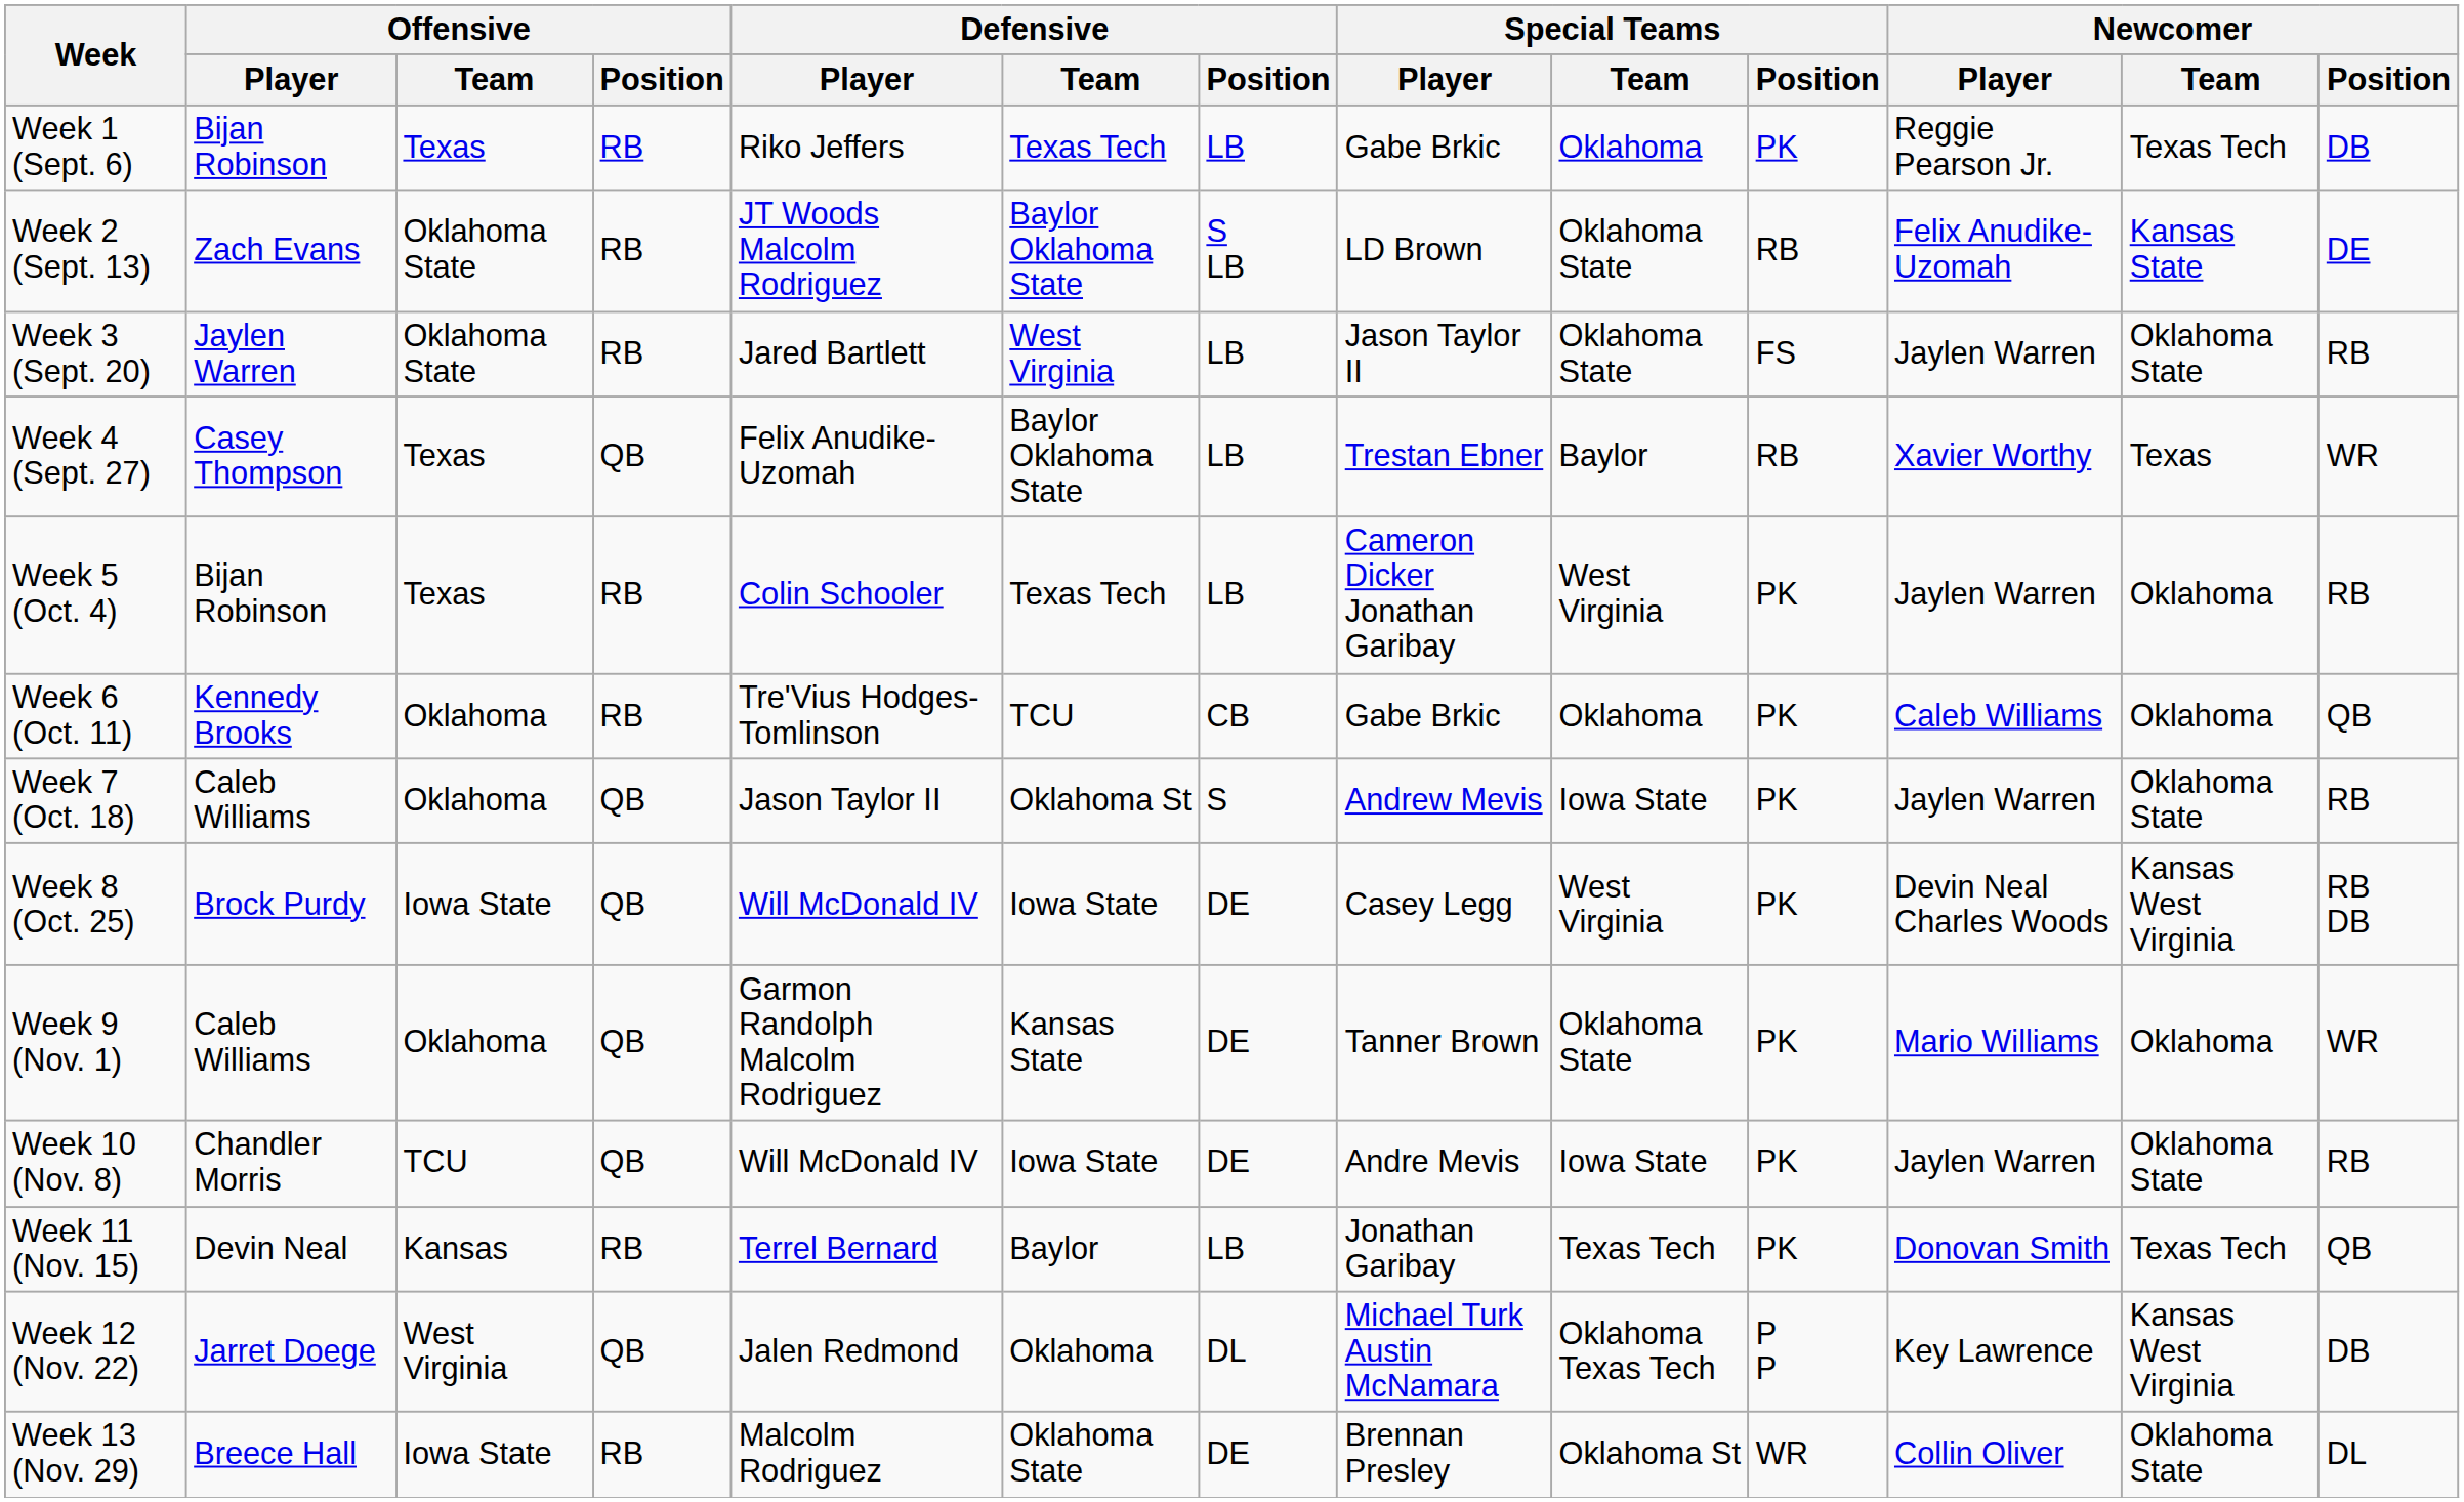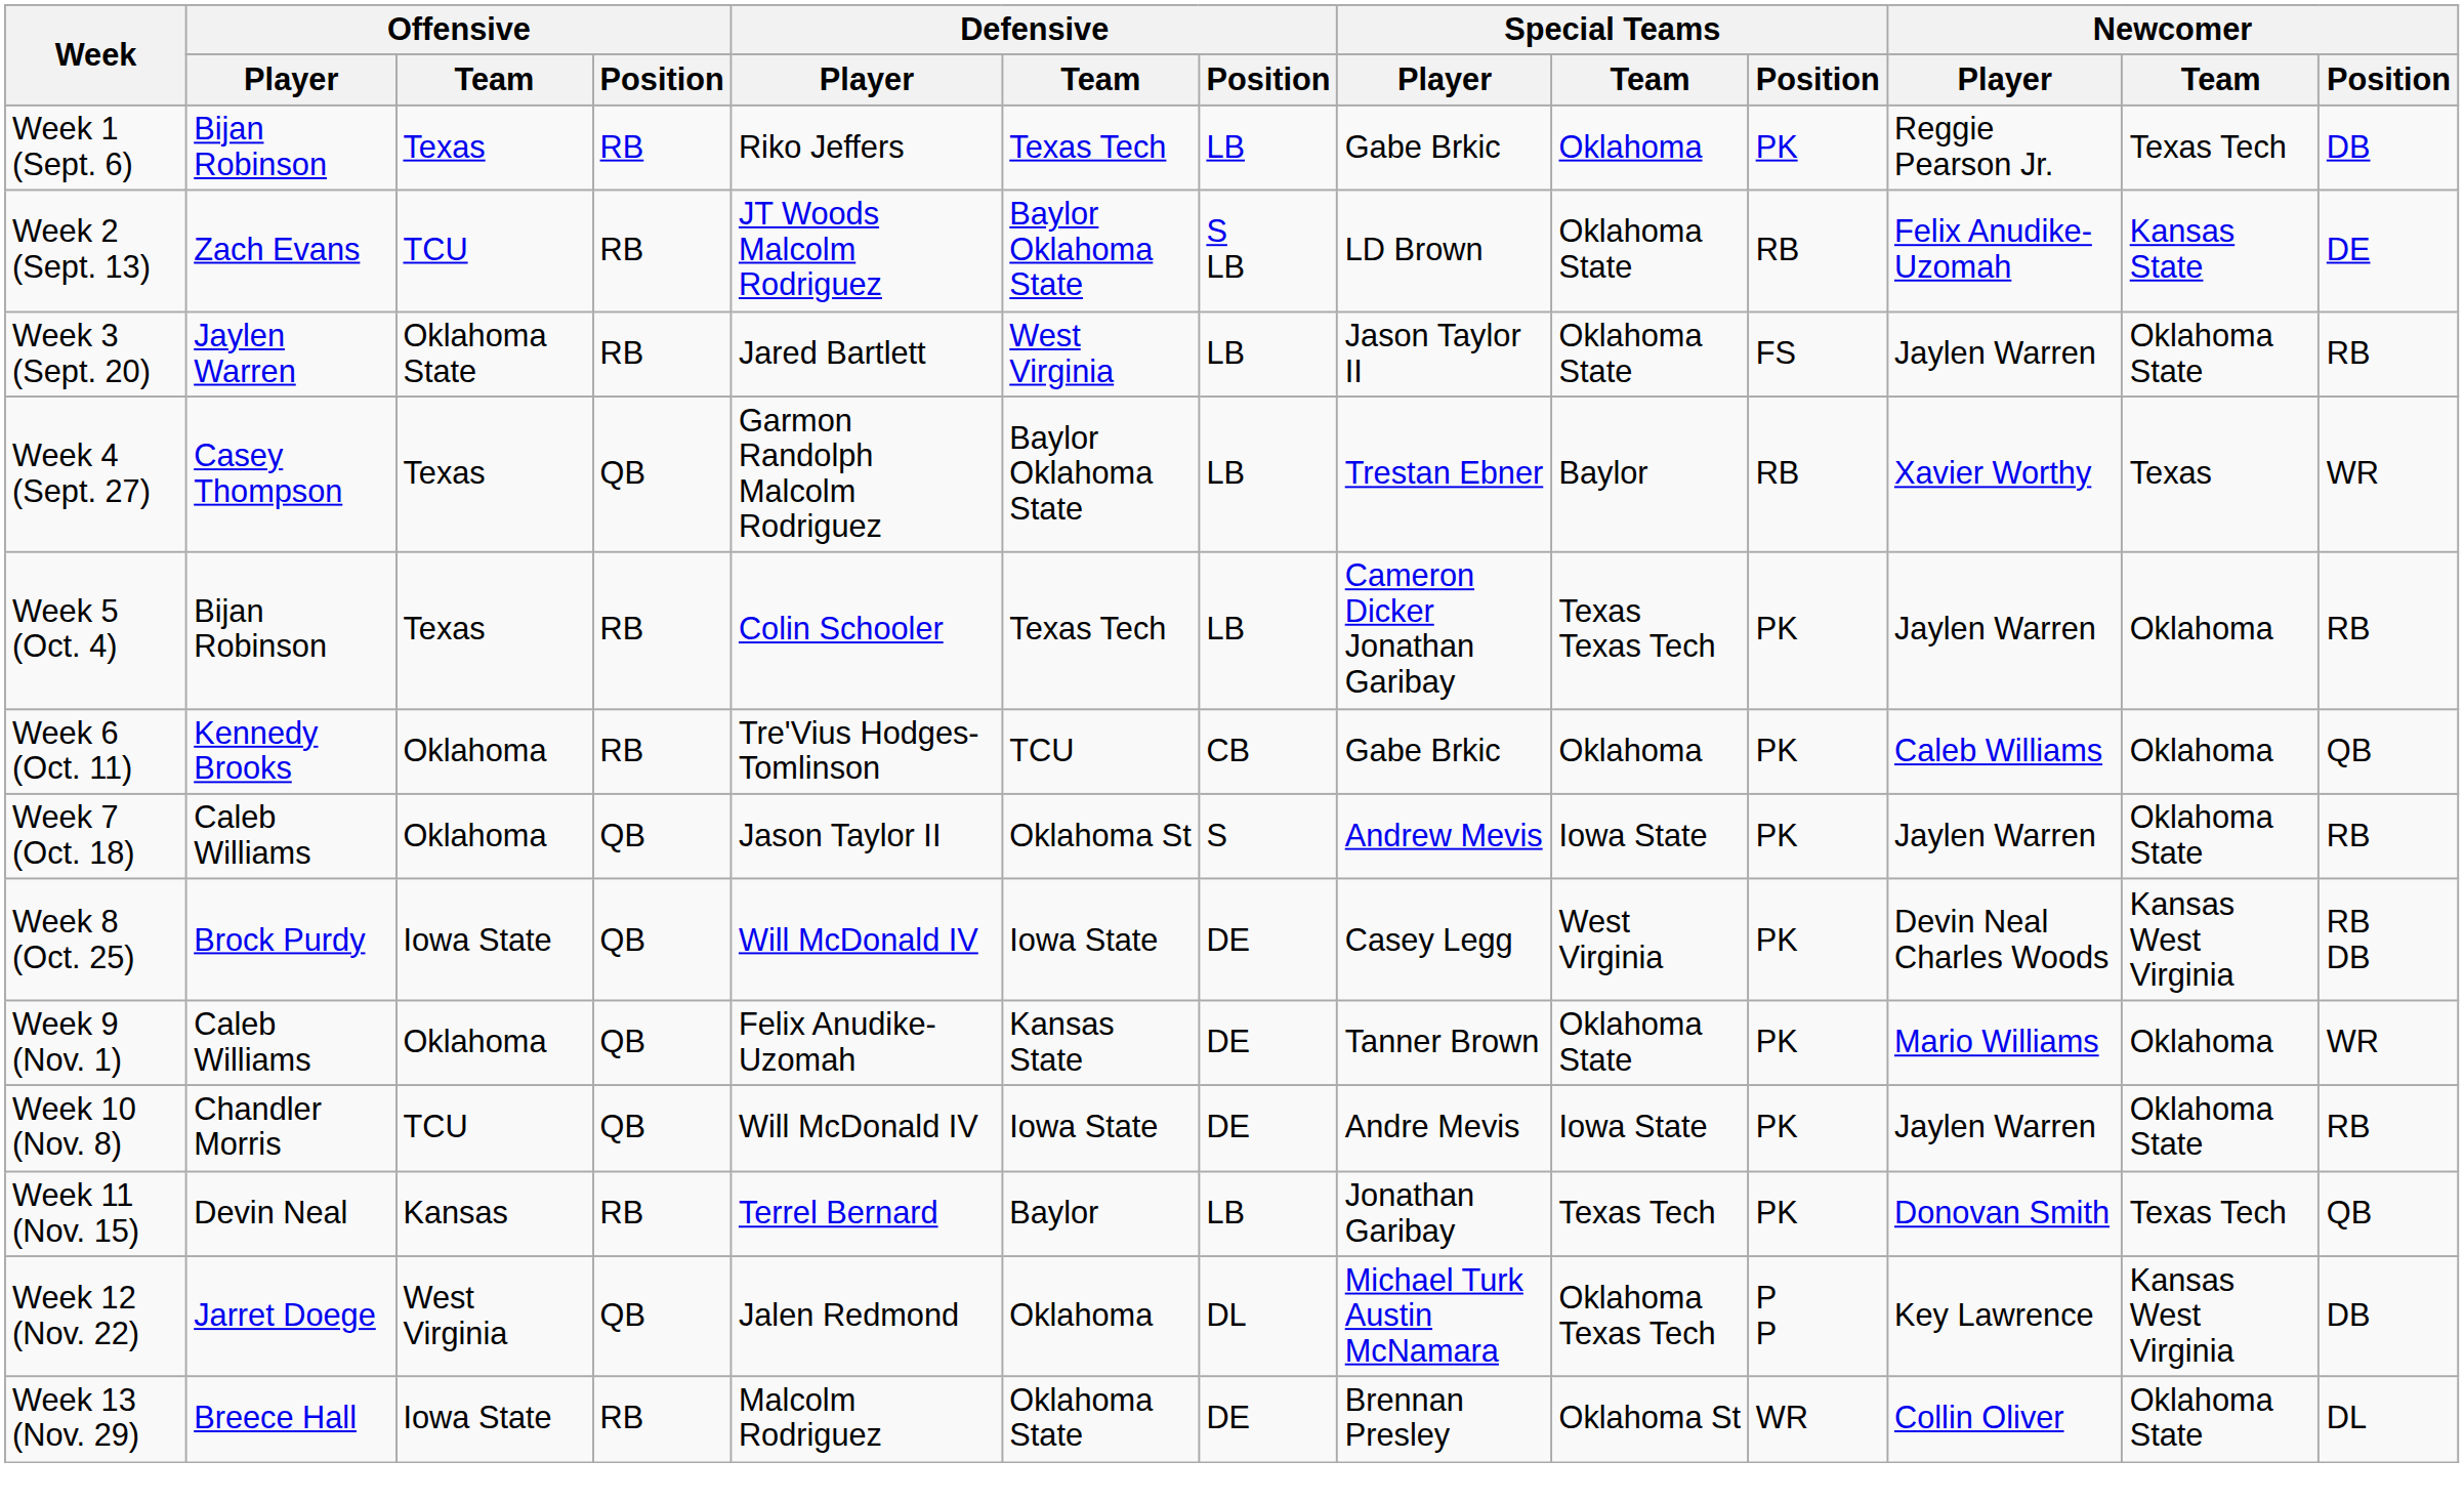 <table class="wikitable">
 <tr>
 <th rowspan="2">Week</th>
 <th colspan="3">Offensive</th>
 <th colspan="3">Defensive</th>
 <th colspan="3">Special Teams</th>
 <th colspan="3">Newcomer</th>
 </tr>
 <tr>
 <th>Player</th>
 <th>Team</th>
 <th>Position</th>
 <th>Player</th>
 <th>Team</th>
 <th>Position</th>
 <th>Player</th>
 <th>Team</th>
 <th>Position</th>
 <th>Player</th>
 <th>Team</th>
 <th>Position</th>
 </tr>
 <tr>
 <td>Week 1 (Sept. 6)</td>
 <td><a href='#'>Bijan Robinson</a></td>
 <td><a href='#'>Texas</a></td>
 <td><a href='#'>RB</a></td>
 <td>Riko Jeffers</td>
 <td><a href='#'>Texas Tech</a></td>
 <td><a href='#'>LB</a></td>
 <td>Gabe Brkic</td>
 <td><a href='#'>Oklahoma</a></td>
 <td><a href='#'>PK</a></td>
 <td>Reggie Pearson Jr.</td>
 <td>Texas Tech</td>
 <td><a href='#'>DB</a></td>
 </tr>
 <tr>
 <td>Week 2 (Sept. 13)</td>
 <td><a href='#'>Zach Evans</a></td>
-<td>Oklahoma State</td>
+<td><a href='#'>TCU</a></td>
 <td>RB</td>
 <td><a href='#'>JT Woods</a> <br> <a href='#'>Malcolm Rodriguez</a></td>
 <td><a href='#'>Baylor</a> <br> <a href='#'>Oklahoma State</a></td>
 <td><a href='#'>S</a> <br> LB</td>
 <td>LD Brown</td>
 <td>Oklahoma State</td>
 <td>RB</td>
 <td><a href='#'>Felix Anudike-Uzomah</a></td>
 <td><a href='#'>Kansas State</a></td>
 <td><a href='#'>DE</a></td>
 </tr>
 <tr>
 <td>Week 3 (Sept. 20)</td>
 <td><a href='#'>Jaylen Warren</a></td>
 <td>Oklahoma State</td>
 <td>RB</td>
 <td>Jared Bartlett</td>
 <td><a href='#'>West Virginia</a></td>
 <td>LB</td>
 <td>Jason Taylor II</td>
 <td>Oklahoma State</td>
 <td>FS</td>
 <td>Jaylen Warren</td>
 <td>Oklahoma State</td>
 <td>RB</td>
 </tr>
 <tr>
 <td>Week 4 (Sept. 27)</td>
 <td><a href='#'>Casey Thompson</a></td>
 <td>Texas</td>
 <td>QB</td>
-<td>Felix Anudike-Uzomah</td>
+<td>Garmon Randolph<br>Malcolm Rodriguez</td>
 <td>Baylor<br>Oklahoma State</td>
 <td>LB</td>
 <td><a href='#'>Trestan Ebner</a></td>
 <td>Baylor</td>
 <td>RB</td>
 <td><a href='#'>Xavier Worthy</a></td>
 <td>Texas</td>
 <td>WR</td>
 </tr>
 <tr>
 <td>Week 5 (Oct. 4)</td>
 <td>Bijan Robinson</td>
 <td>Texas</td>
 <td>RB</td>
 <td><a href='#'>Colin Schooler</a></td>
 <td>Texas Tech</td>
 <td>LB</td>
 <td><a href='#'>Cameron Dicker</a><br>Jonathan Garibay</td>
-<td>West Virginia</td>
+<td>Texas<br>Texas Tech</td>
 <td>PK</td>
 <td>Jaylen Warren</td>
 <td>Oklahoma</td>
 <td>RB</td>
 </tr>
 <tr>
 <td>Week 6 (Oct. 11)</td>
 <td><a href='#'>Kennedy Brooks</a></td>
 <td>Oklahoma</td>
 <td>RB</td>
 <td>Tre'Vius Hodges-Tomlinson</td>
 <td>TCU</td>
 <td>CB</td>
 <td>Gabe Brkic</td>
 <td>Oklahoma</td>
 <td>PK</td>
 <td><a href='#'>Caleb Williams</a></td>
 <td>Oklahoma</td>
 <td>QB</td>
 </tr>
 <tr>
 <td>Week 7 (Oct. 18)</td>
 <td>Caleb Williams</td>
 <td>Oklahoma</td>
 <td>QB</td>
 <td>Jason Taylor II</td>
 <td>Oklahoma St</td>
 <td>S</td>
 <td><a href='#'>Andrew Mevis</a></td>
 <td>Iowa State</td>
 <td>PK</td>
 <td>Jaylen Warren</td>
 <td>Oklahoma State</td>
 <td>RB</td>
 </tr>
 <tr>
 <td>Week 8 (Oct. 25)</td>
 <td><a href='#'>Brock Purdy</a></td>
 <td>Iowa State</td>
 <td>QB</td>
 <td><a href='#'>Will McDonald IV</a></td>
 <td>Iowa State</td>
 <td>DE</td>
 <td>Casey Legg</td>
 <td>West Virginia</td>
 <td>PK</td>
 <td>Devin Neal<br>Charles Woods</td>
 <td>Kansas<br>West Virginia</td>
 <td>RB<br>DB</td>
 </tr>
 <tr>
 <td>Week 9 (Nov. 1)</td>
 <td>Caleb Williams</td>
 <td>Oklahoma</td>
 <td>QB</td>
-<td>Garmon Randolph<br>Malcolm Rodriguez</td>
+<td>Felix Anudike-Uzomah</td>
 <td>Kansas State</td>
 <td>DE</td>
 <td>Tanner Brown</td>
 <td>Oklahoma State</td>
 <td>PK</td>
 <td><a href='#'>Mario Williams</a></td>
 <td>Oklahoma</td>
 <td>WR</td>
 </tr>
 <tr>
 <td>Week 10 (Nov. 8)</td>
 <td>Chandler Morris</td>
 <td>TCU</td>
 <td>QB</td>
 <td>Will McDonald IV</td>
 <td>Iowa State</td>
 <td>DE</td>
 <td>Andre Mevis</td>
 <td>Iowa State</td>
 <td>PK</td>
 <td>Jaylen Warren</td>
 <td>Oklahoma State</td>
 <td>RB</td>
 </tr>
 <tr>
 <td>Week 11 (Nov. 15)</td>
 <td>Devin Neal</td>
 <td>Kansas</td>
 <td>RB</td>
 <td><a href='#'>Terrel Bernard</a></td>
 <td>Baylor</td>
 <td>LB</td>
 <td>Jonathan Garibay</td>
 <td>Texas Tech</td>
 <td>PK</td>
 <td><a href='#'>Donovan Smith</a></td>
 <td>Texas Tech</td>
 <td>QB</td>
 </tr>
 <tr>
 <td>Week 12 (Nov. 22)</td>
 <td><a href='#'>Jarret Doege</a></td>
 <td>West Virginia</td>
 <td>QB</td>
 <td>Jalen Redmond</td>
 <td>Oklahoma</td>
 <td>DL</td>
 <td><a href='#'>Michael Turk</a><br><a href='#'>Austin McNamara</a></td>
 <td>Oklahoma<br>Texas Tech</td>
 <td>P<br>P</td>
 <td>Key Lawrence</td>
 <td>Kansas<br>West Virginia</td>
 <td>DB</td>
 </tr>
 <tr>
 <td>Week 13 (Nov. 29)</td>
 <td><a href='#'>Breece Hall</a></td>
 <td>Iowa State</td>
 <td>RB</td>
 <td>Malcolm Rodriguez</td>
 <td>Oklahoma State</td>
 <td>DE</td>
 <td>Brennan Presley</td>
 <td>Oklahoma St</td>
 <td>WR</td>
 <td><a href='#'>Collin Oliver</a></td>
 <td>Oklahoma State</td>
 <td>DL</td>
 </tr>
 <tr>
 </tr>
 </table>
